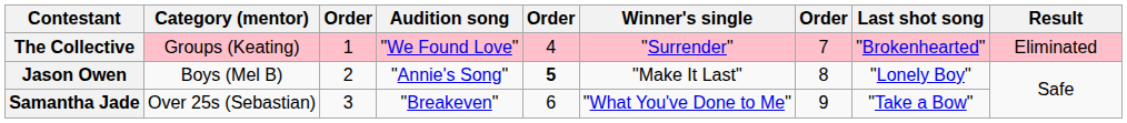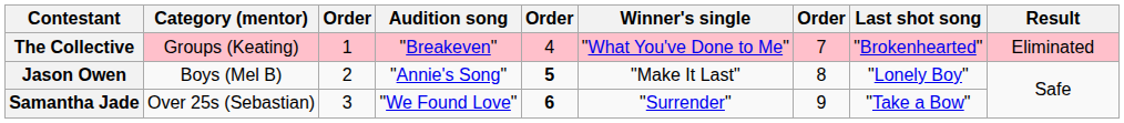 <table class="wikitable plainrowheaders" style="text-align:center;">
 <tr>
 <th scope="col">Contestant</th>
 <th scope="col">Category (mentor)</th>
 <th scope="col">Order</th>
 <th scope="col">Audition song</th>
 <th scope="col">Order</th>
 <th scope="col">Winner's single</th>
 <th scope="col">Order</th>
 <th scope="col">Last shot song</th>
 <th scope="col" style="width:7em;">Result</th>
 </tr>
 <tr style="background:pink;">
 <th scope="row">The Collective</th>
 <td>Groups (Keating)</td>
 <td>1</td>
-<td>"<a href='#'>We Found Love</a>"</td>
+<td>"<a href='#'>Breakeven</a>"</td>
 <td>4</td>
-<td>"<a href='#'>Surrender</a>"</td>
+<td>"<a href='#'>What You've Done to Me</a>"</td>
 <td>7</td>
 <td>"<a href='#'>Brokenhearted</a>"</td>
 <td>Eliminated</td>
 </tr>
 <tr>
 <th scope="row">Jason Owen</th>
 <td>Boys (Mel B)</td>
 <td>2</td>
 <td>"<a href='#'>Annie's Song</a>"</td>
 <td><strong>5</strong></td>
 <td>"Make It Last"</td>
 <td>8</td>
 <td>"<a href='#'>Lonely Boy</a>"</td>
 <td rowspan=2>Safe</td>
 </tr>
 <tr>
 <th scope="row">Samantha Jade</th>
 <td>Over 25s (Sebastian)</td>
 <td>3</td>
-<td>"<a href='#'>Breakeven</a>"</td>
-<td>6</td>
-<td>"<a href='#'>What You've Done to Me</a>"</td>
+<td>"<a href='#'>We Found Love</a>"</td>
+<td><strong>6</strong></td>
+<td>"<a href='#'>Surrender</a>"</td>
 <td>9</td>
 <td>"<a href='#'>Take a Bow</a>"</td>
 </tr>
 <tr>
 </tr>
 </table>
